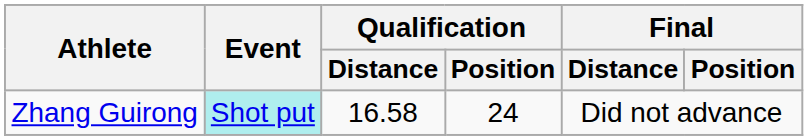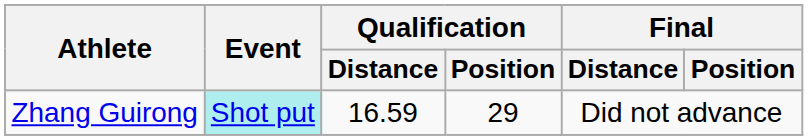 <table class=wikitable style="font-size:90%">
 <tr>
 <th rowspan="2">Athlete</th>
 <th rowspan="2">Event</th>
 <th colspan="2">Qualification</th>
 <th colspan="2">Final</th>
 </tr>
 <tr style="font-size:95%">
 <th>Distance</th>
 <th>Position</th>
 <th>Distance</th>
 <th>Position</th>
 </tr>
 <tr align=center>
 <td align=left><a href='#'>Zhang Guirong</a></td>
 <td align=left style="background: paleturquoise;"><a href='#'>Shot put</a></td>
-<td>16.58</td>
-<td>24</td>
+<td>16.59</td>
+<td>29</td>
 <td colspan=2>Did not advance</td>
 </tr>
 </table>
